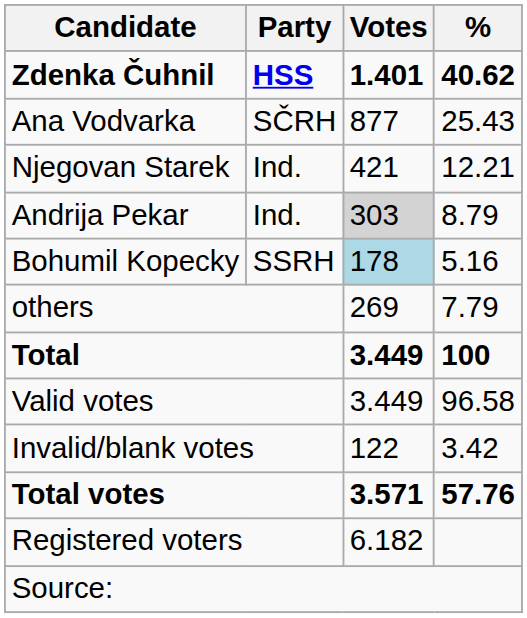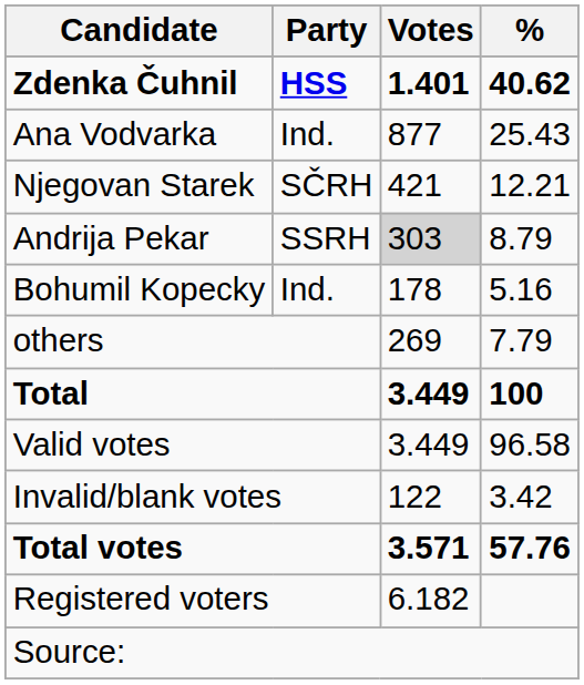 <table class="wikitable" style="text-align: left;">
 <tr>
 <th>Candidate</th>
 <th>Party</th>
 <th>Votes</th>
 <th>%</th>
 </tr>
 <tr>
 <td><strong>Zdenka Čuhnil</strong></td>
 <td><a href='#'><strong>HSS</strong></a></td>
 <td><strong>1.401</strong></td>
 <td><strong>40.62</strong></td>
 </tr>
 <tr>
 <td>Ana Vodvarka</td>
-<td>SČRH</td>
+<td>Ind.</td>
 <td>877</td>
 <td>25.43</td>
 </tr>
 <tr>
 <td>Njegovan Starek</td>
-<td>Ind.</td>
+<td>SČRH</td>
 <td>421</td>
 <td>12.21</td>
 </tr>
 <tr>
 <td>Andrija Pekar</td>
-<td>Ind.</td>
+<td>SSRH</td>
 <td style="background: lightgrey;">303</td>
 <td>8.79</td>
 </tr>
 <tr>
 <td>Bohumil Kopecky</td>
-<td>SSRH</td>
-<td style="background: lightblue;">178</td>
+<td>Ind.</td>
+<td>178</td>
 <td>5.16</td>
 </tr>
 <tr>
 <td colspan="2">others</td>
 <td>269</td>
 <td>7.79</td>
 </tr>
 <tr>
 <td colspan="2"><strong>Total</strong></td>
 <td><strong>3.449</strong></td>
 <td><strong>100</strong></td>
 </tr>
 <tr>
 <td colspan="2">Valid votes</td>
 <td>3.449</td>
 <td>96.58</td>
 </tr>
 <tr>
 <td colspan="2">Invalid/blank votes</td>
 <td>122</td>
 <td>3.42</td>
 </tr>
 <tr>
 <td colspan="2"><strong>Total votes</strong></td>
 <td><strong>3.571</strong></td>
 <td><strong>57.76</strong></td>
 </tr>
 <tr>
 <td colspan="2">Registered voters</td>
 <td>6.182</td>
 <td></td>
 </tr>
 <tr>
 <td colspan="4">Source: </td>
 </tr>
 </table>
